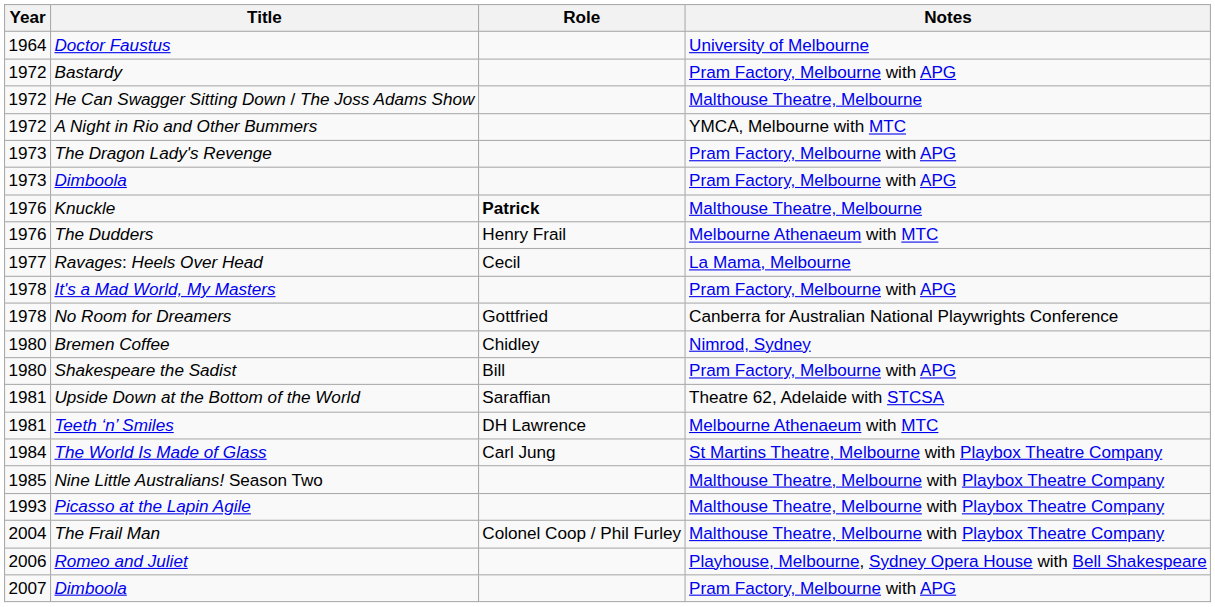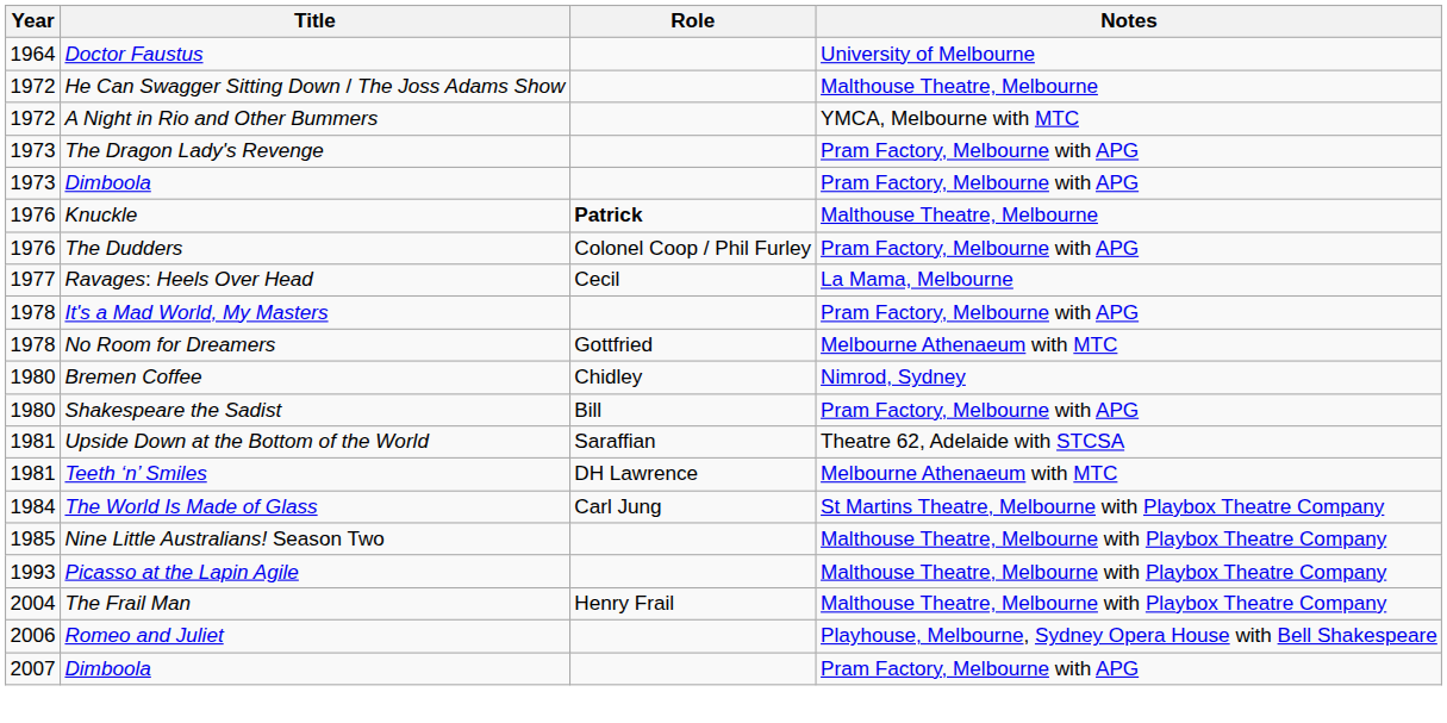 <table class=wikitable>
 <tr>
 <th>Year</th>
 <th>Title</th>
 <th>Role</th>
 <th>Notes</th>
 </tr>
 <tr>
 <td>1964</td>
 <td><em><a href='#'>Doctor Faustus</a></em></td>
 <td></td>
 <td><a href='#'>University of Melbourne</a></td>
-</tr>
-<tr>
-<td>1972</td>
-<td><em>Bastardy</em></td>
-<td></td>
-<td><a href='#'>Pram Factory, Melbourne</a> with <a href='#'>APG</a></td>
 </tr>
 <tr>
 <td>1972</td>
 <td><em>He Can Swagger Sitting Down</em> / <em>The Joss Adams Show</em></td>
 <td></td>
 <td><a href='#'>Malthouse Theatre, Melbourne</a></td>
 </tr>
 <tr>
 <td>1972</td>
 <td><em>A Night in Rio and Other Bummers</em></td>
 <td></td>
 <td>YMCA, Melbourne with <a href='#'>MTC</a></td>
 </tr>
 <tr>
 <td>1973</td>
 <td><em>The Dragon Lady's Revenge</em></td>
 <td></td>
 <td><a href='#'>Pram Factory, Melbourne</a> with <a href='#'>APG</a></td>
 </tr>
 <tr>
 <td>1973</td>
 <td><em><a href='#'>Dimboola</a></em></td>
 <td></td>
 <td><a href='#'>Pram Factory, Melbourne</a> with <a href='#'>APG</a></td>
 </tr>
 <tr>
 <td>1976</td>
 <td><em>Knuckle</em></td>
 <td><strong>Patrick</strong></td>
 <td><a href='#'>Malthouse Theatre, Melbourne</a></td>
 </tr>
 <tr>
 <td>1976</td>
 <td><em>The Dudders</em></td>
-<td>Henry Frail</td>
-<td><a href='#'>Melbourne Athenaeum</a> with <a href='#'>MTC</a></td>
+<td>Colonel Coop / Phil Furley</td>
+<td><a href='#'>Pram Factory, Melbourne</a> with <a href='#'>APG</a></td>
 </tr>
 <tr>
 <td>1977</td>
 <td><em>Ravages</em>: <em>Heels Over Head</em></td>
 <td>Cecil</td>
 <td><a href='#'>La Mama, Melbourne</a></td>
 </tr>
 <tr>
 <td>1978</td>
 <td><em><a href='#'>It's a Mad World, My Masters</a></em></td>
 <td></td>
 <td><a href='#'>Pram Factory, Melbourne</a> with <a href='#'>APG</a></td>
 </tr>
 <tr>
 <td>1978</td>
 <td><em>No Room for Dreamers</em></td>
 <td>Gottfried</td>
-<td>Canberra for Australian National Playwrights Conference</td>
+<td><a href='#'>Melbourne Athenaeum</a> with <a href='#'>MTC</a></td>
 </tr>
 <tr>
 <td>1980</td>
 <td><em>Bremen Coffee</em></td>
 <td>Chidley</td>
 <td><a href='#'>Nimrod, Sydney</a></td>
 </tr>
 <tr>
 <td>1980</td>
 <td><em>Shakespeare the Sadist</em></td>
 <td>Bill</td>
 <td><a href='#'>Pram Factory, Melbourne</a> with <a href='#'>APG</a></td>
 </tr>
 <tr>
 <td>1981</td>
 <td><em>Upside Down at the Bottom of the World</em></td>
 <td>Saraffian</td>
 <td>Theatre 62, Adelaide with <a href='#'>STCSA</a></td>
 </tr>
 <tr>
 <td>1981</td>
 <td><em><a href='#'>Teeth ‘n’ Smiles</a></em></td>
 <td>DH Lawrence</td>
 <td><a href='#'>Melbourne Athenaeum</a> with <a href='#'>MTC</a></td>
 </tr>
 <tr>
 <td>1984</td>
 <td><em><a href='#'>The World Is Made of Glass</a></em></td>
 <td>Carl Jung</td>
 <td><a href='#'>St Martins Theatre, Melbourne</a> with <a href='#'>Playbox Theatre Company</a></td>
 </tr>
 <tr>
 <td>1985</td>
 <td><em>Nine Little Australians!</em> Season Two</td>
 <td></td>
 <td><a href='#'>Malthouse Theatre, Melbourne</a> with <a href='#'>Playbox Theatre Company</a></td>
 </tr>
 <tr>
 <td>1993</td>
 <td><em><a href='#'>Picasso at the Lapin Agile</a></em></td>
 <td></td>
 <td><a href='#'>Malthouse Theatre, Melbourne</a> with <a href='#'>Playbox Theatre Company</a></td>
 </tr>
 <tr>
 <td>2004</td>
 <td><em>The Frail Man</em></td>
-<td>Colonel Coop / Phil Furley</td>
+<td>Henry Frail</td>
 <td><a href='#'>Malthouse Theatre, Melbourne</a> with <a href='#'>Playbox Theatre Company</a></td>
 </tr>
 <tr>
 <td>2006</td>
 <td><em><a href='#'>Romeo and Juliet</a></em></td>
 <td></td>
 <td><a href='#'>Playhouse, Melbourne</a>, <a href='#'>Sydney Opera House</a> with <a href='#'>Bell Shakespeare</a></td>
 </tr>
 <tr>
 <td>2007</td>
 <td><em><a href='#'>Dimboola</a></em></td>
 <td></td>
 <td><a href='#'>Pram Factory, Melbourne</a> with <a href='#'>APG</a></td>
 </tr>
 </table>
